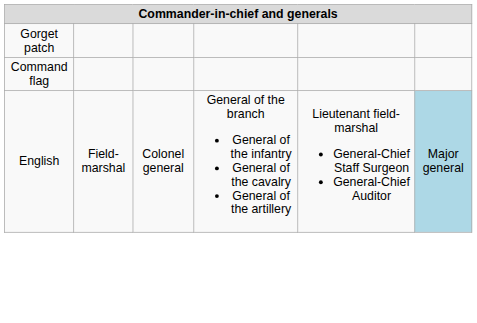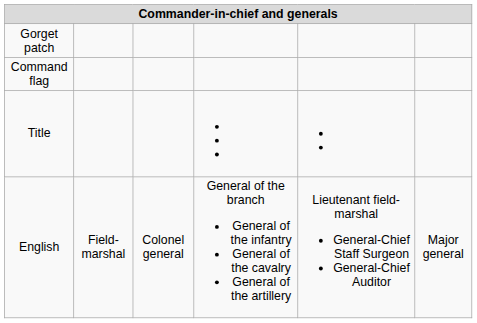 <table class="wikitable">
 <tr style="text-align:center;">
 <th colspan=6 style="background:#dadada">Commander-in-chief and generals</th>
 </tr>
 <tr style="text-align:center;">
 <td>Gorget patch</td>
 <td></td>
 <td></td>
 <td></td>
 <td></td>
 <td></td>
 </tr>
 <tr style="text-align:center;">
 <td>Command flag</td>
 <td></td>
 <td></td>
 <td></td>
 <td></td>
 <td></td>
 </tr>
 <tr style="text-align:center;">
+<td>Title</td>
+<td></td>
+<td></td>
+<td><br><ul><li></li><li></li><li></li></ul></td>
+<td><br><ul><li></li><li></li></ul></td>
+<td></td>
+</tr>
+<tr style="text-align:center;">
 <td>English</td>
 <td>Field-marshal</td>
 <td>Colonel general</td>
 <td>General of the branch<br><ul><li>General of the infantry</li><li>General of the cavalry</li><li>General of the artillery</li></ul></td>
 <td>Lieutenant field-marshal<br><ul><li>General-Chief Staff Surgeon</li><li>General-Chief Auditor</li></ul></td>
-<td style="background: lightblue;">Major general</td>
+<td>Major general</td>
 </tr>
 </table>
